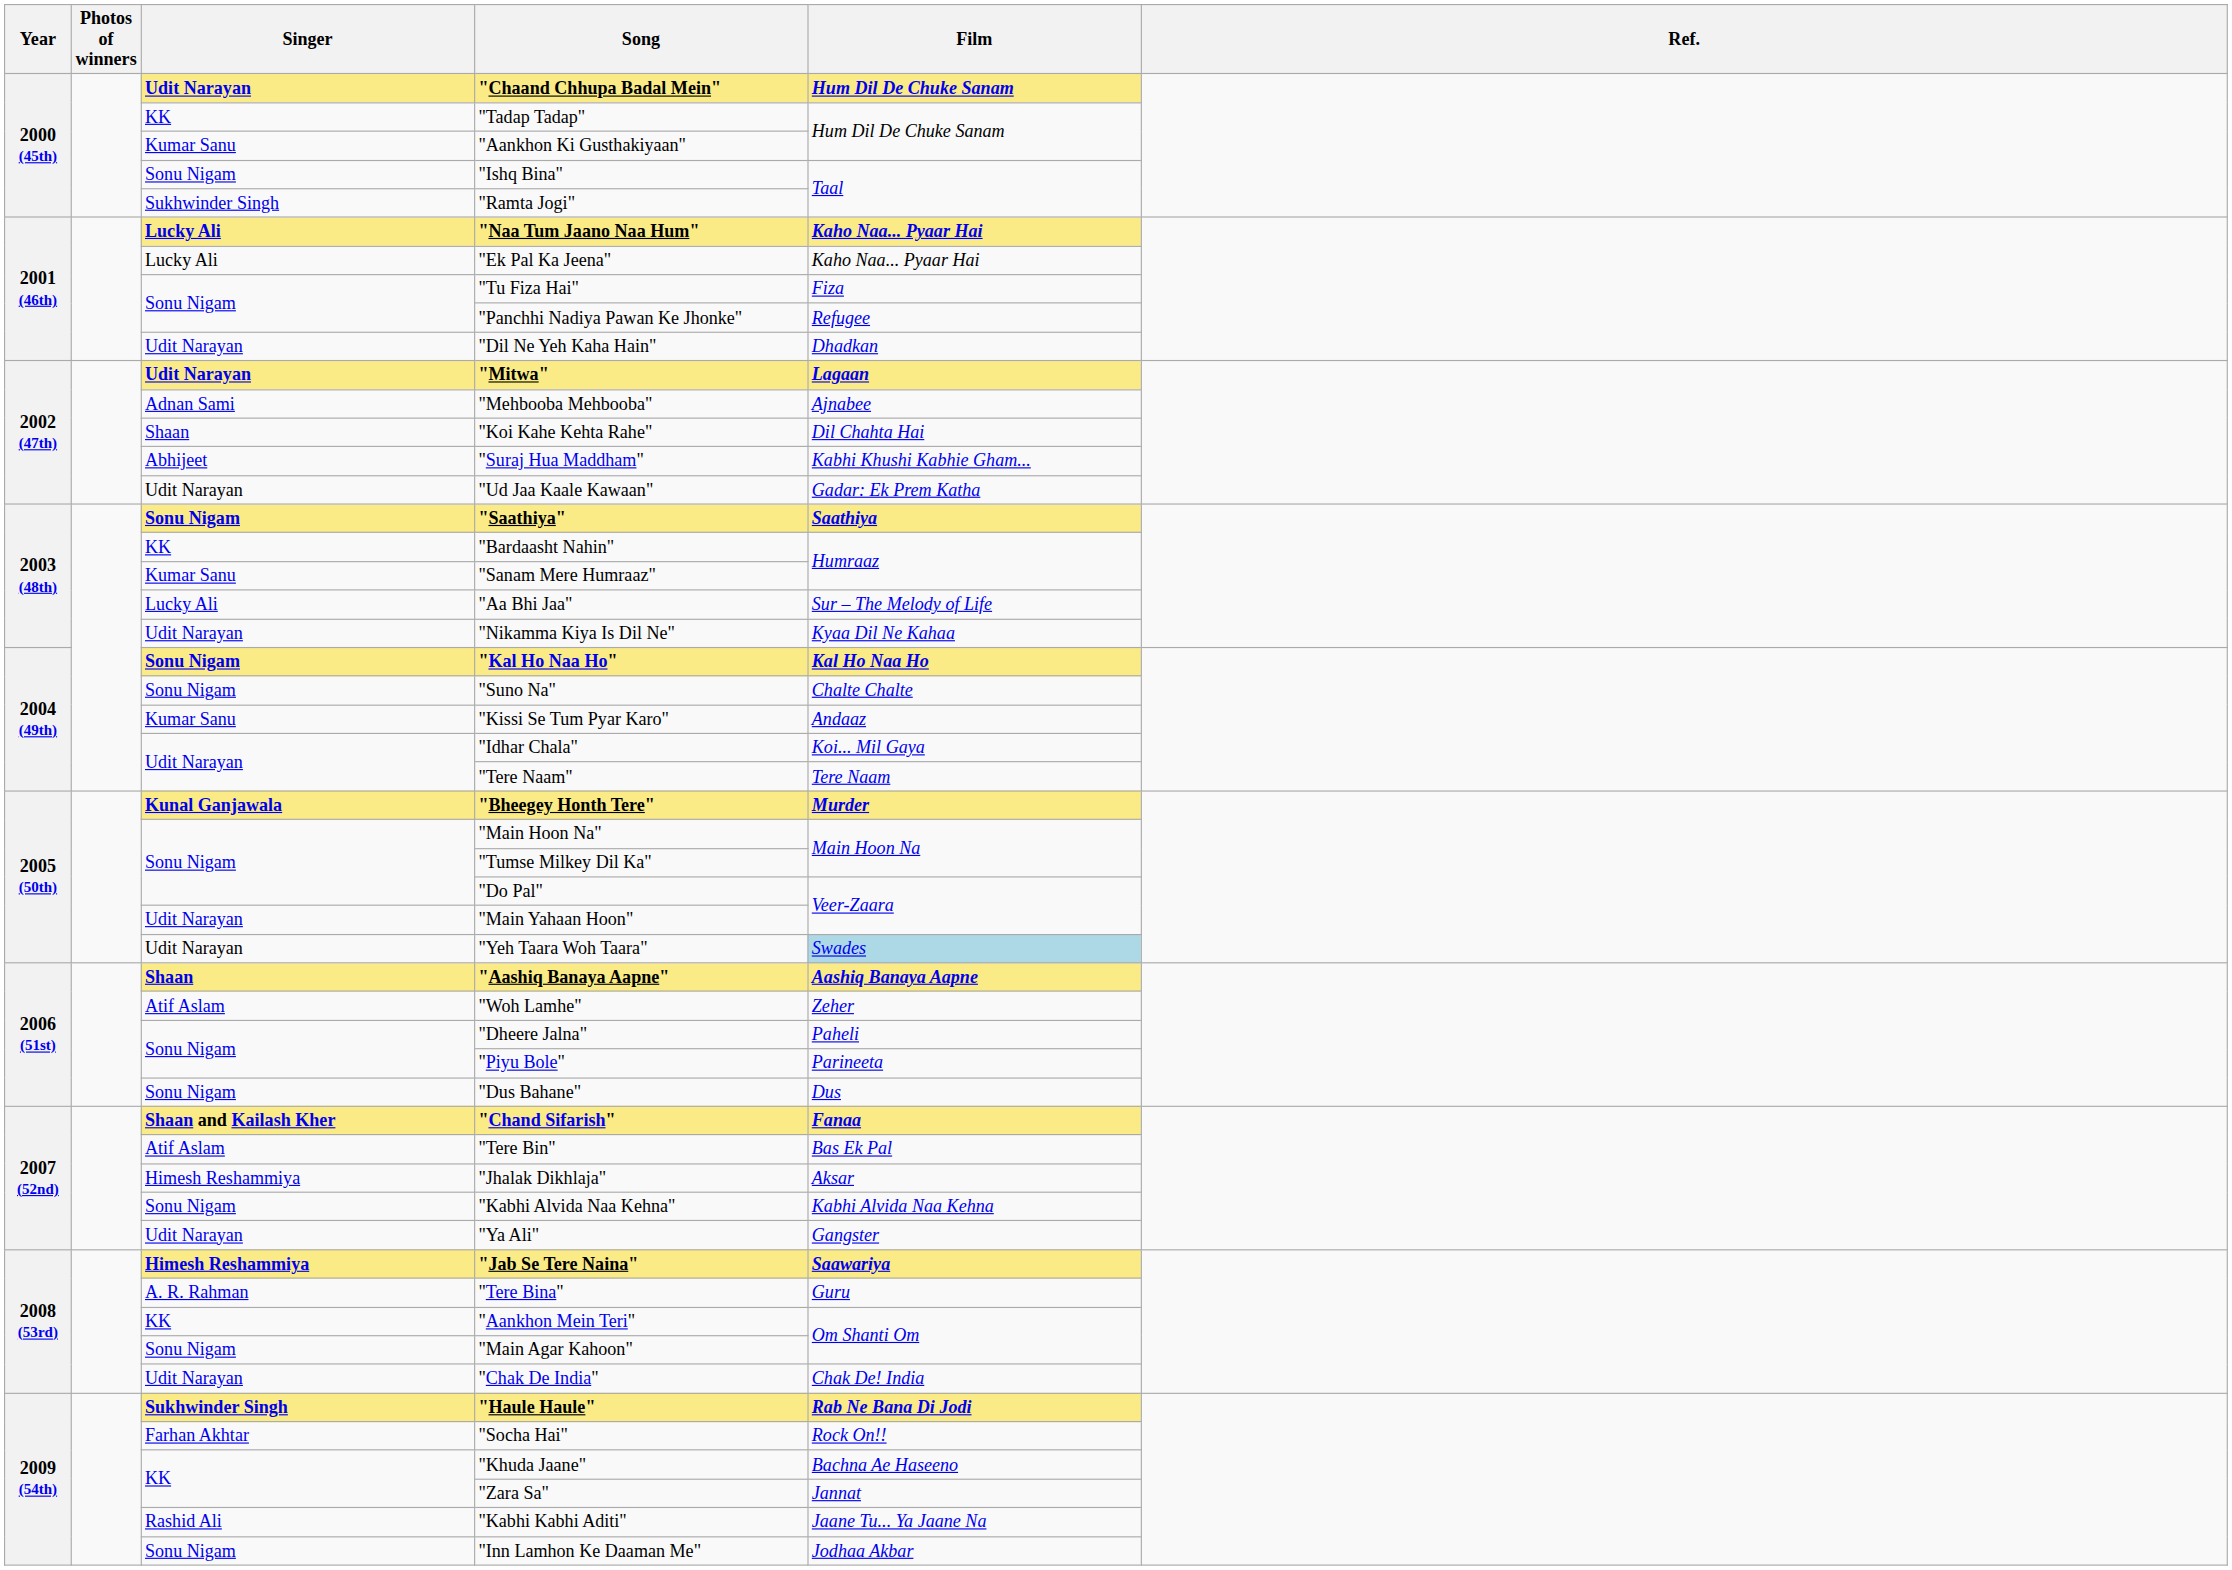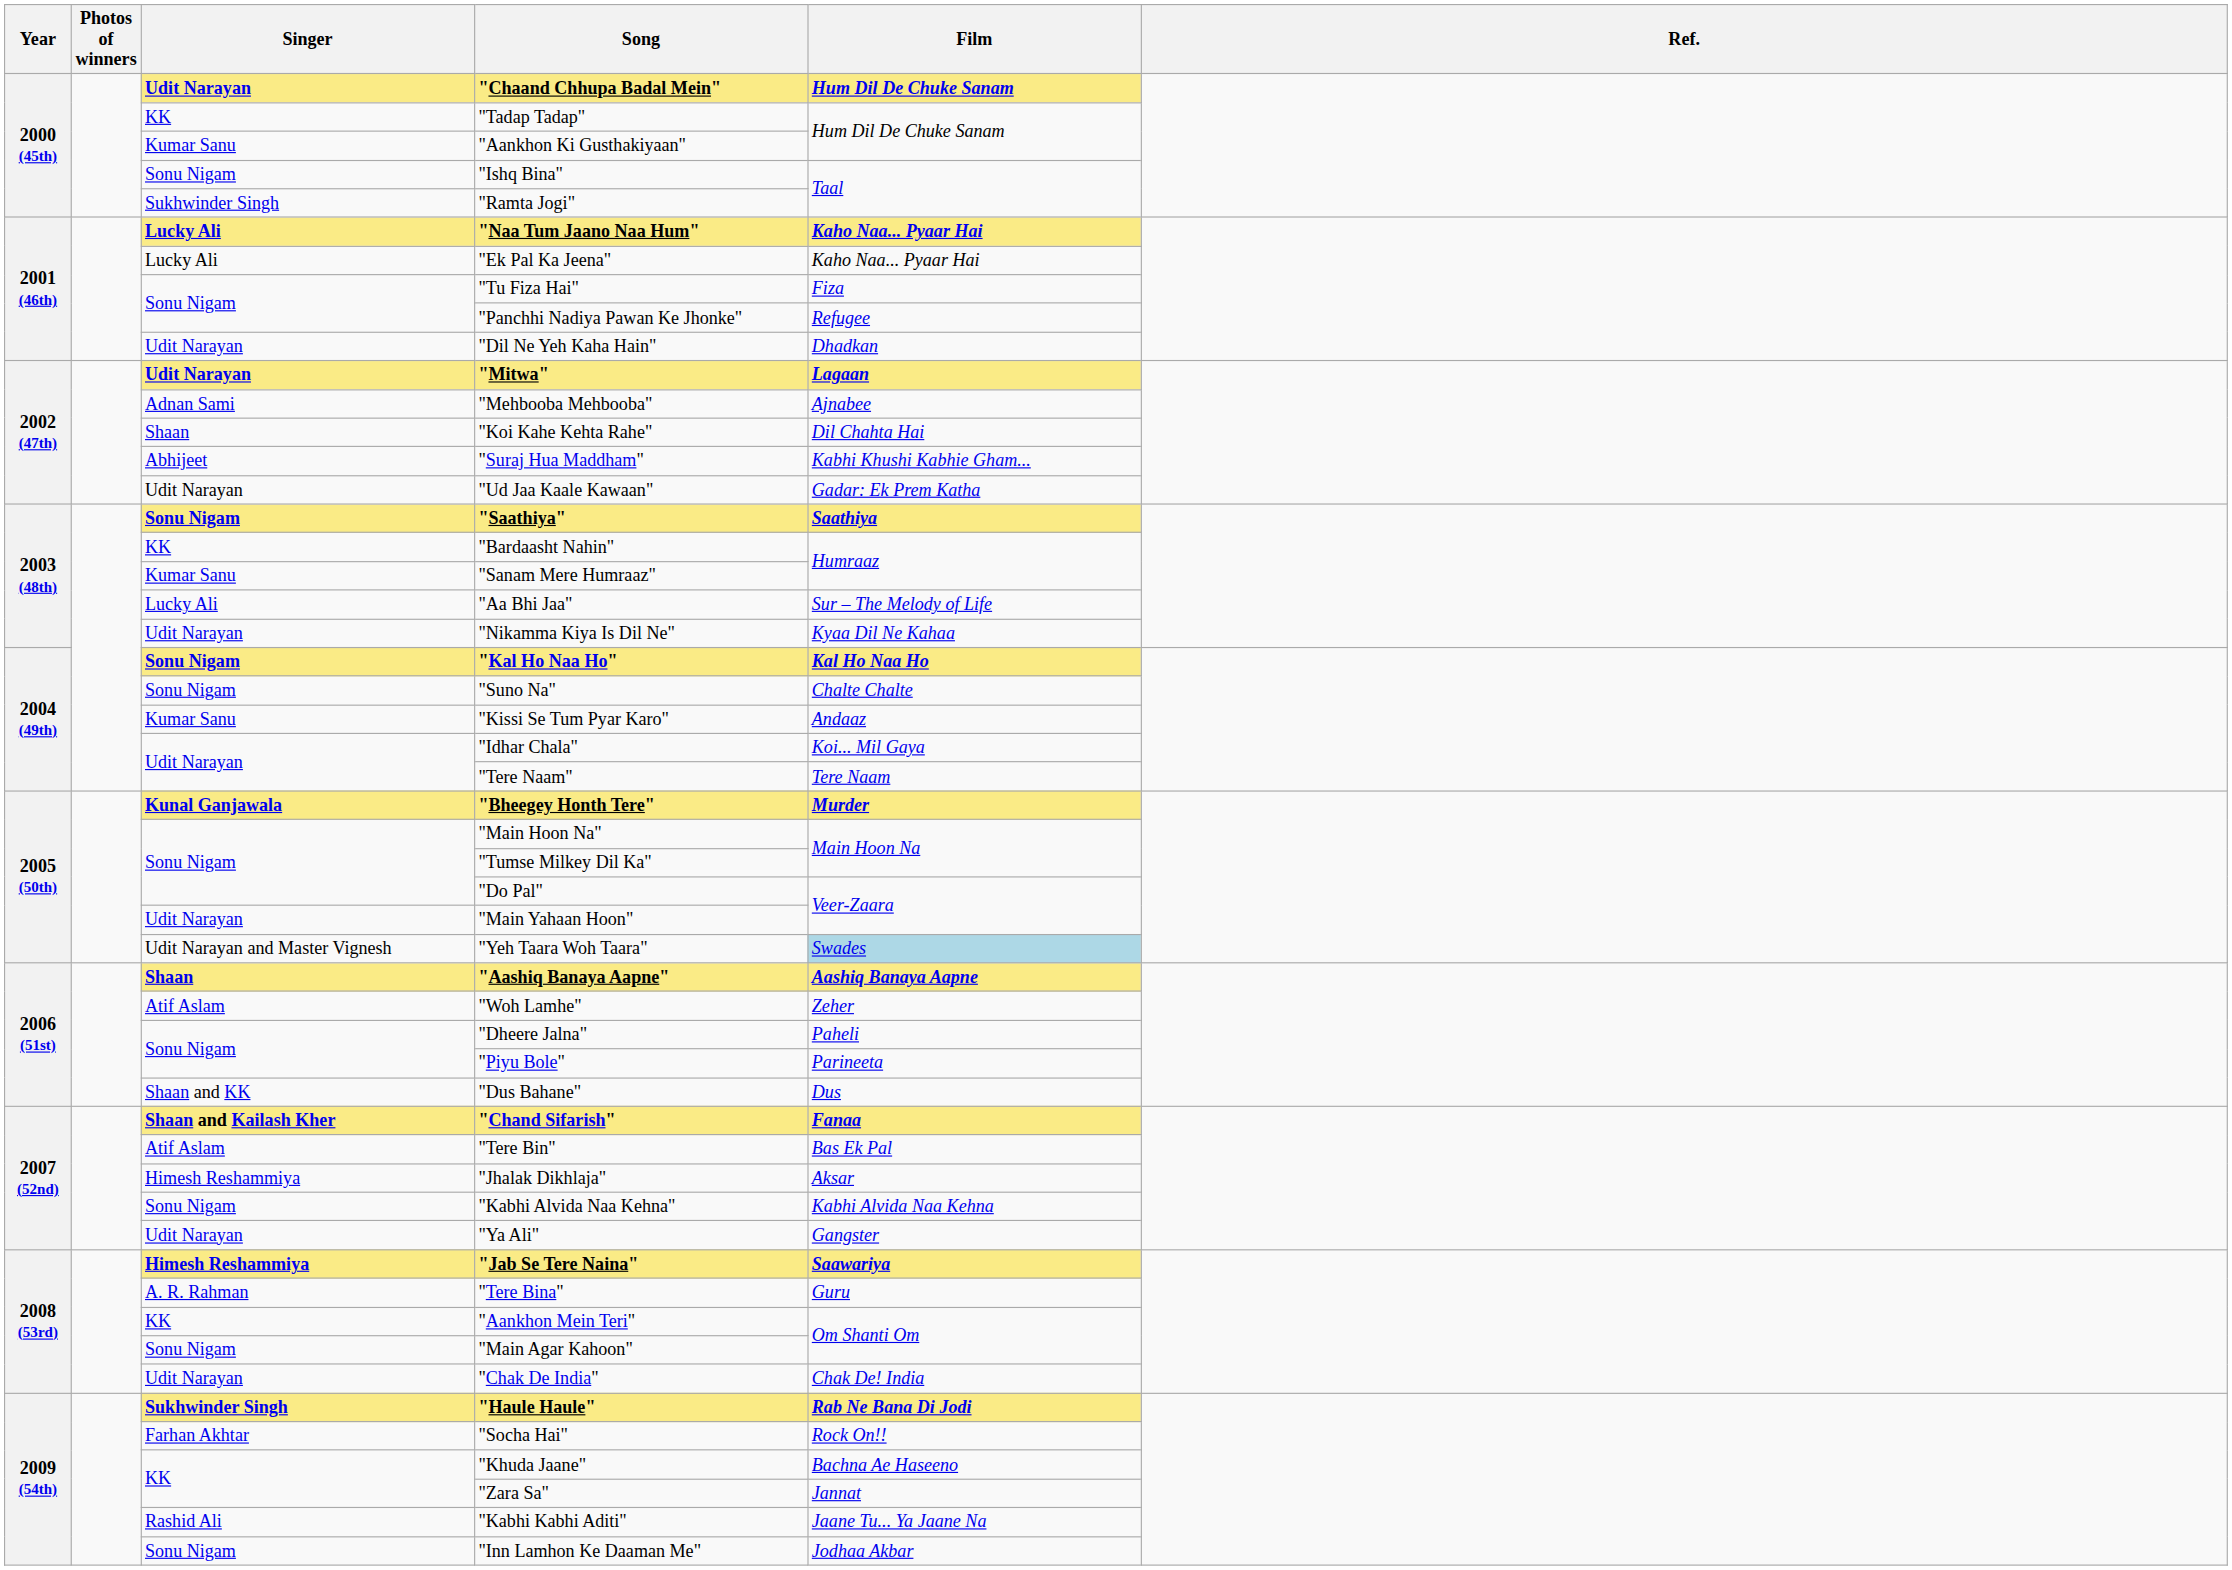 <table class="wikitable sortable" style="text-align:left;">
 <tr>
 <th scope="col" style="width:3%; text-align:center;">Year</th>
 <th scope="col" style="width:3%;text-align:center;">Photos of winners</th>
 <th scope="col" style="width:15%;text-align:center;">Singer</th>
 <th scope="col" style="width:15%;text-align:center;">Song</th>
 <th scope="col" style="width:15%;text-align:center;">Film</th>
 <th>Ref.</th>
 </tr>
 <tr>
 <th scope="row" rowspan=5 style="text-align:center">2000 <br><small><a href='#'>(45th)</a></small></th>
 <td rowspan=5 style="text-align:center"></td>
 <td style="background:#FAEB86;"><strong><a href='#'>Udit Narayan</a></strong> </td>
 <td style="background:#FAEB86;"><strong>"<u>Chaand Chhupa Badal Mein</u>"</strong></td>
 <td style="background:#FAEB86;"><strong><em><a href='#'>Hum Dil De Chuke Sanam</a></em></strong></td>
 <td rowspan="5"></td>
 </tr>
 <tr>
 <td><a href='#'>KK</a></td>
 <td>"Tadap Tadap"</td>
 <td rowspan="2"><em>Hum Dil De Chuke Sanam</em></td>
 </tr>
 <tr>
 <td><a href='#'>Kumar Sanu</a></td>
 <td>"Aankhon Ki Gusthakiyaan"</td>
 </tr>
 <tr>
 <td><a href='#'>Sonu Nigam</a></td>
 <td>"Ishq Bina"</td>
 <td rowspan="2"><em><a href='#'>Taal</a></em></td>
 </tr>
 <tr>
 <td><a href='#'>Sukhwinder Singh</a></td>
 <td>"Ramta Jogi"</td>
 </tr>
 <tr>
 <th scope="row" rowspan=5 style="text-align:center">2001 <br><small><a href='#'>(46th)</a></small></th>
 <td rowspan=5 style="text-align:center"></td>
 <td style="background:#FAEB86;"><strong><a href='#'>Lucky Ali</a></strong> </td>
 <td style="background:#FAEB86;"><strong>"<u>Naa Tum Jaano Naa Hum</u>"</strong></td>
 <td style="background:#FAEB86;"><strong><em><a href='#'>Kaho Naa... Pyaar Hai</a></em></strong></td>
 <td rowspan="5"></td>
 </tr>
 <tr>
 <td>Lucky Ali</td>
 <td>"Ek Pal Ka Jeena"</td>
 <td><em>Kaho Naa... Pyaar Hai</em></td>
 </tr>
 <tr>
 <td rowspan="2"><a href='#'>Sonu Nigam</a></td>
 <td>"Tu Fiza Hai"</td>
 <td><em><a href='#'>Fiza</a></em></td>
 </tr>
 <tr>
 <td>"Panchhi Nadiya Pawan Ke Jhonke"</td>
 <td><em><a href='#'>Refugee</a></em></td>
 </tr>
 <tr>
 <td><a href='#'>Udit Narayan</a></td>
 <td>"Dil Ne Yeh Kaha Hain"</td>
 <td><em><a href='#'>Dhadkan</a></em></td>
 </tr>
 <tr>
 <th scope="row" rowspan=5 style="text-align:center">2002 <br><small><a href='#'>(47th)</a></small></th>
 <td rowspan=5 style="text-align:center"></td>
 <td style="background:#FAEB86;"><strong><a href='#'>Udit Narayan</a></strong> </td>
 <td style="background:#FAEB86;"><strong>"<u>Mitwa</u>"</strong></td>
 <td style="background:#FAEB86;"><strong><em><a href='#'>Lagaan</a></em></strong></td>
 <td rowspan="5"></td>
 </tr>
 <tr>
 <td><a href='#'>Adnan Sami</a></td>
 <td>"Mehbooba Mehbooba"</td>
 <td><em><a href='#'>Ajnabee</a></em></td>
 </tr>
 <tr>
 <td><a href='#'>Shaan</a></td>
 <td>"Koi Kahe Kehta Rahe"</td>
 <td><em><a href='#'>Dil Chahta Hai</a></em></td>
 </tr>
 <tr>
 <td><a href='#'>Abhijeet</a></td>
 <td>"<a href='#'>Suraj Hua Maddham</a>"</td>
 <td><em><a href='#'>Kabhi Khushi Kabhie Gham...</a></em></td>
 </tr>
 <tr>
 <td>Udit Narayan</td>
 <td>"Ud Jaa Kaale Kawaan"</td>
 <td><em><a href='#'>Gadar: Ek Prem Katha</a></em></td>
 </tr>
 <tr>
 <th scope="row" rowspan=5 style="text-align:center">2003 <br><small><a href='#'>(48th)</a></small></th>
 <td rowspan="10" style="text-align:center"></td>
 <td style="background:#FAEB86;"><strong><a href='#'>Sonu Nigam</a></strong> </td>
 <td style="background:#FAEB86;"><strong>"<u>Saathiya</u>"</strong></td>
 <td style="background:#FAEB86;"><strong><em><a href='#'>Saathiya</a></em></strong></td>
 <td rowspan="5"></td>
 </tr>
 <tr>
 <td><a href='#'>KK</a></td>
 <td>"Bardaasht Nahin"</td>
 <td rowspan="2"><em><a href='#'>Humraaz</a></em></td>
 </tr>
 <tr>
 <td><a href='#'>Kumar Sanu</a></td>
 <td>"Sanam Mere Humraaz"</td>
 </tr>
 <tr>
 <td><a href='#'>Lucky Ali</a></td>
 <td>"Aa Bhi Jaa"</td>
 <td><em><a href='#'>Sur – The Melody of Life</a></em></td>
 </tr>
 <tr>
 <td><a href='#'>Udit Narayan</a></td>
 <td>"Nikamma Kiya Is Dil Ne"</td>
 <td><em><a href='#'>Kyaa Dil Ne Kahaa</a></em></td>
 </tr>
 <tr>
 <th scope="row" rowspan=5 style="text-align:center">2004 <br><small><a href='#'>(49th)</a></small></th>
 <td style="background:#FAEB86;"><strong><a href='#'>Sonu Nigam</a></strong> </td>
 <td style="background:#FAEB86;"><strong>"<a href='#'>Kal Ho Naa Ho</a>"</strong></td>
 <td style="background:#FAEB86;"><strong><em><a href='#'>Kal Ho Naa Ho</a></em></strong></td>
 <td rowspan="5"></td>
 </tr>
 <tr>
 <td><a href='#'>Sonu Nigam</a></td>
 <td>"Suno Na"</td>
 <td><em><a href='#'>Chalte Chalte</a></em></td>
 </tr>
 <tr>
 <td><a href='#'>Kumar Sanu</a></td>
 <td>"Kissi Se Tum Pyar Karo"</td>
 <td><em><a href='#'>Andaaz</a></em></td>
 </tr>
 <tr>
 <td rowspan="2"><a href='#'>Udit Narayan</a></td>
 <td>"Idhar Chala"</td>
 <td><em><a href='#'>Koi... Mil Gaya</a></em></td>
 </tr>
 <tr>
 <td>"Tere Naam"</td>
 <td><em><a href='#'>Tere Naam</a></em></td>
 </tr>
 <tr>
 <th scope="row" rowspan=6 style="text-align:center">2005 <br><small><a href='#'>(50th)</a></small></th>
 <td rowspan=6 style="text-align:center"></td>
 <td style="background:#FAEB86;"><strong><a href='#'>Kunal Ganjawala</a></strong> </td>
 <td style="background:#FAEB86;"><strong>"<u>Bheegey Honth Tere</u>"</strong></td>
 <td style="background:#FAEB86;"><strong><em><a href='#'>Murder</a></em></strong></td>
 <td rowspan="6"></td>
 </tr>
 <tr>
 <td rowspan="3"><a href='#'>Sonu Nigam</a></td>
 <td>"Main Hoon Na"</td>
 <td rowspan="2"><em><a href='#'>Main Hoon Na</a></em></td>
 </tr>
 <tr>
 <td>"Tumse Milkey Dil Ka"</td>
 </tr>
 <tr>
 <td>"Do Pal"</td>
 <td rowspan="2"><em><a href='#'>Veer-Zaara</a></em></td>
 </tr>
 <tr>
 <td><a href='#'>Udit Narayan</a></td>
 <td>"Main Yahaan Hoon"</td>
 </tr>
 <tr>
-<td>Udit Narayan</td>
+<td>Udit Narayan and Master Vignesh</td>
 <td>"Yeh Taara Woh Taara"</td>
 <td style="background: lightblue;"><em><a href='#'>Swades</a></em></td>
 </tr>
 <tr>
 <th scope="row" rowspan=5 style="text-align:center">2006 <br><small><a href='#'>(51st)</a></small></th>
 <td rowspan=5 style="text-align:center"></td>
 <td style="background:#FAEB86;"><strong><a href='#'>Shaan</a></strong> </td>
 <td style="background:#FAEB86;"><strong>"<u>Aashiq Banaya Aapne</u>"</strong></td>
 <td style="background:#FAEB86;"><strong><em><a href='#'>Aashiq Banaya Aapne</a></em></strong></td>
 <td rowspan="5"></td>
 </tr>
 <tr>
 <td><a href='#'>Atif Aslam</a></td>
 <td>"Woh Lamhe"</td>
 <td><em><a href='#'>Zeher</a></em></td>
 </tr>
 <tr>
 <td rowspan="2"><a href='#'>Sonu Nigam</a></td>
 <td>"Dheere Jalna"</td>
 <td><em><a href='#'>Paheli</a></em></td>
 </tr>
 <tr>
 <td>"<a href='#'>Piyu Bole</a>"</td>
 <td><em><a href='#'>Parineeta</a></em></td>
 </tr>
 <tr>
-<td><a href='#'>Sonu Nigam</a></td>
+<td><a href='#'>Shaan</a> and <a href='#'>KK</a></td>
 <td>"Dus Bahane"</td>
 <td><em><a href='#'>Dus</a></em></td>
 </tr>
 <tr>
 <th rowspan="5" scope="row" style="text-align:center">2007 <br><small><a href='#'>(52nd)</a></small></th>
 <td rowspan="5" style="text-align:center"> </td>
 <td style="background:#FAEB86;"><strong><a href='#'>Shaan</a> and <a href='#'>Kailash Kher</a></strong> </td>
 <td style="background:#FAEB86;"><strong>"<a href='#'>Chand Sifarish</a>"</strong></td>
 <td style="background:#FAEB86;"><strong><em><a href='#'>Fanaa</a></em></strong></td>
 <td rowspan="5"></td>
 </tr>
 <tr>
 <td><a href='#'>Atif Aslam</a></td>
 <td>"Tere Bin"</td>
 <td><em><a href='#'>Bas Ek Pal</a></em></td>
 </tr>
 <tr>
 <td><a href='#'>Himesh Reshammiya</a></td>
 <td>"Jhalak Dikhlaja"</td>
 <td><em><a href='#'>Aksar</a></em></td>
 </tr>
 <tr>
 <td><a href='#'>Sonu Nigam</a></td>
 <td>"Kabhi Alvida Naa Kehna"</td>
 <td><em><a href='#'>Kabhi Alvida Naa Kehna</a></em></td>
 </tr>
 <tr>
 <td><a href='#'>Udit Narayan</a></td>
 <td>"Ya Ali"</td>
 <td><em><a href='#'>Gangster</a></em></td>
 </tr>
 <tr>
 <th scope="row" rowspan=5 style="text-align:center">2008 <br><small><a href='#'>(53rd)</a></small></th>
 <td rowspan=5 style="text-align:center"></td>
 <td style="background:#FAEB86;"><strong><a href='#'>Himesh Reshammiya</a></strong> </td>
 <td style="background:#FAEB86;"><strong>"<u>Jab Se Tere Naina</u>"</strong></td>
 <td style="background:#FAEB86;"><strong><em><a href='#'>Saawariya</a></em></strong></td>
 <td rowspan="5"></td>
 </tr>
 <tr>
 <td><a href='#'>A. R. Rahman</a></td>
 <td>"<a href='#'>Tere Bina</a>"</td>
 <td><em><a href='#'>Guru</a></em></td>
 </tr>
 <tr>
 <td><a href='#'>KK</a></td>
 <td>"<a href='#'>Aankhon Mein Teri</a>"</td>
 <td rowspan="2"><em><a href='#'>Om Shanti Om</a></em></td>
 </tr>
 <tr>
 <td><a href='#'>Sonu Nigam</a></td>
 <td>"Main Agar Kahoon"</td>
 </tr>
 <tr>
 <td><a href='#'>Udit Narayan</a></td>
 <td>"<a href='#'>Chak De India</a>"</td>
 <td><em><a href='#'>Chak De! India</a></em></td>
 </tr>
 <tr>
 <th scope="row" rowspan=6 style="text-align:center">2009 <br><small><a href='#'>(54th)</a></small></th>
 <td rowspan=6 style="text-align:center"></td>
 <td style="background:#FAEB86;"><strong><a href='#'>Sukhwinder Singh</a></strong> </td>
 <td style="background:#FAEB86;"><strong>"<u>Haule Haule</u>"</strong></td>
 <td style="background:#FAEB86;"><strong><em><a href='#'>Rab Ne Bana Di Jodi</a></em></strong></td>
 <td rowspan="6"></td>
 </tr>
 <tr>
 <td><a href='#'>Farhan Akhtar</a></td>
 <td>"Socha Hai"</td>
 <td><em><a href='#'>Rock On!!</a></em></td>
 </tr>
 <tr>
 <td rowspan="2"><a href='#'>KK</a></td>
 <td>"Khuda Jaane"</td>
 <td><em><a href='#'>Bachna Ae Haseeno</a></em></td>
 </tr>
 <tr>
 <td>"Zara Sa"</td>
 <td><em><a href='#'>Jannat</a></em></td>
 </tr>
 <tr>
 <td><a href='#'>Rashid Ali</a></td>
 <td>"Kabhi Kabhi Aditi"</td>
 <td><em><a href='#'>Jaane Tu... Ya Jaane Na</a></em></td>
 </tr>
 <tr>
 <td><a href='#'>Sonu Nigam</a></td>
 <td>"Inn Lamhon Ke Daaman Me"</td>
 <td><em><a href='#'>Jodhaa Akbar</a></em></td>
 </tr>
 </table>
